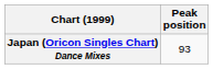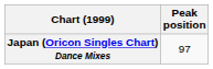 <table class="wikitable plainrowheaders" style="text-align:center">
 <tr>
 <th scope="col">Chart (1999)</th>
 <th scope="col">Peak<br>position</th>
 </tr>
 <tr>
 <th scope="row">Japan (<a href='#'>Oricon Singles Chart</a>)<br><small><em>Dance Mixes</em></small></th>
-<td>93</td>
+<td>97</td>
 </tr>
 </table>
